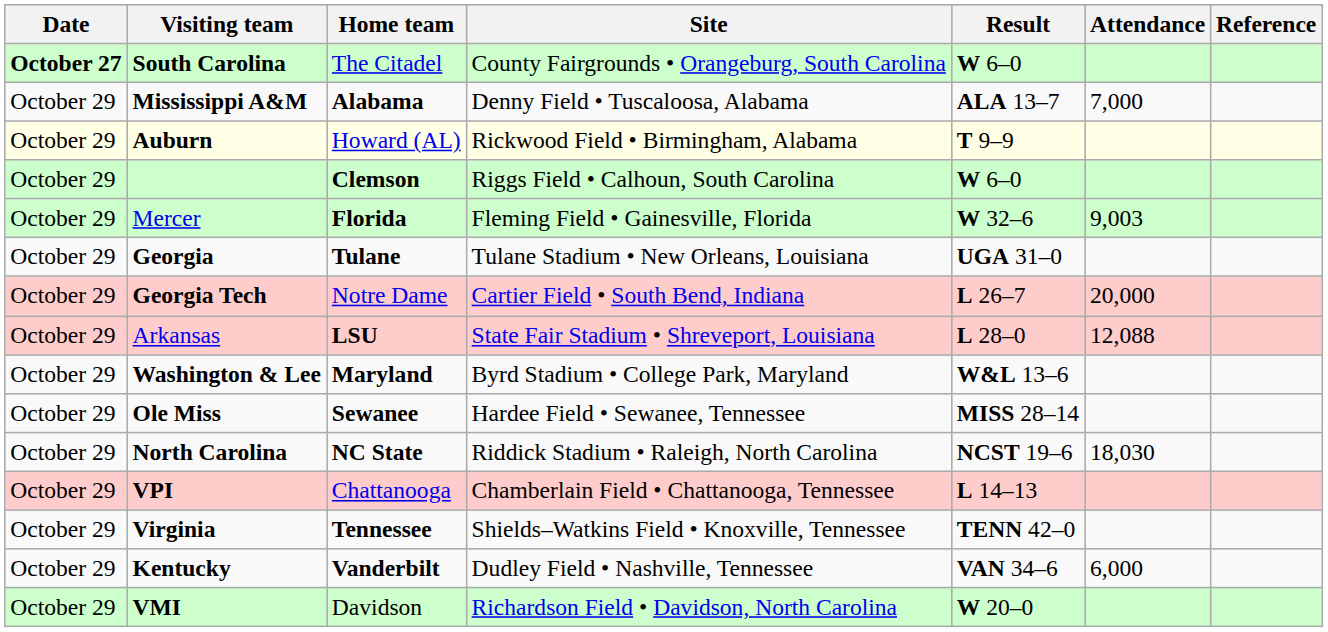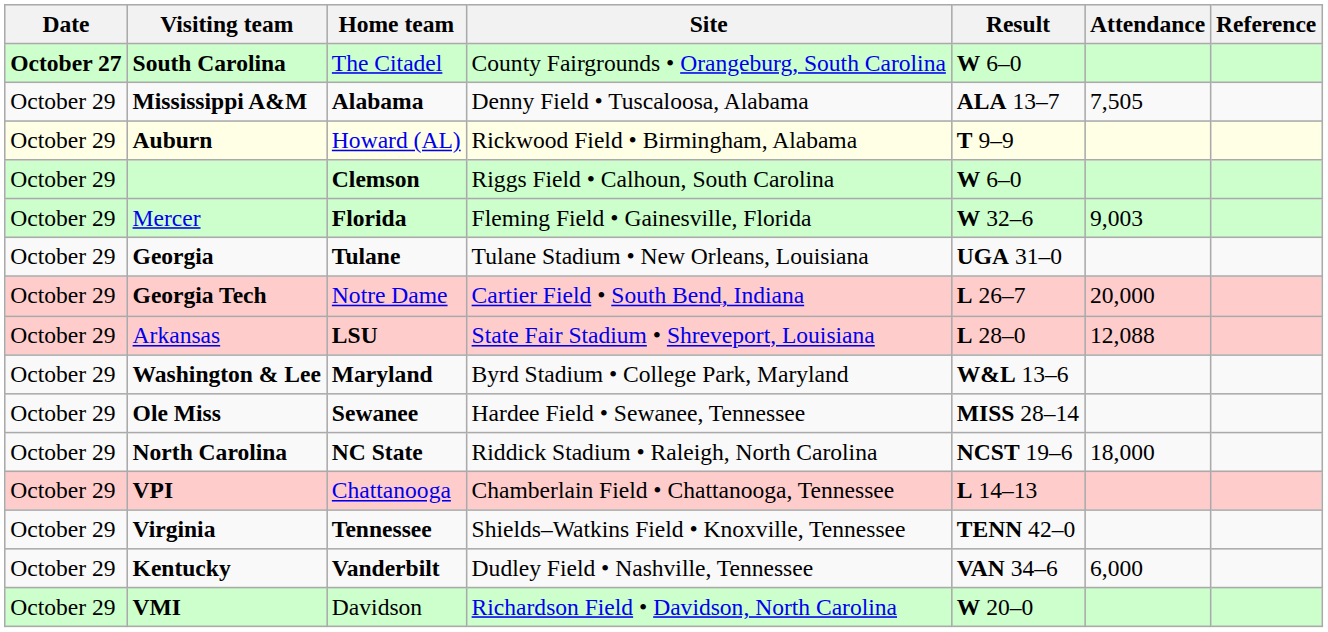 <table class="wikitable" style="font-size:95%;">
 <tr>
 <th>Date</th>
 <th>Visiting team</th>
 <th>Home team</th>
 <th>Site</th>
 <th>Result</th>
 <th>Attendance</th>
 <th class="unsortable">Reference</th>
 </tr>
 <tr bgcolor=ccffcc>
 <td><strong>October 27</strong></td>
 <td><strong>South Carolina</strong></td>
 <td><a href='#'>The Citadel</a></td>
 <td>County Fairgrounds • <a href='#'>Orangeburg, South Carolina</a></td>
 <td><strong>W</strong> 6–0</td>
 <td></td>
 <td></td>
 </tr>
 <tr bgcolor=>
 <td>October 29</td>
 <td><strong>Mississippi A&M</strong></td>
 <td><strong>Alabama</strong></td>
 <td>Denny Field • Tuscaloosa, Alabama</td>
 <td><strong>ALA</strong> 13–7</td>
-<td>7,000</td>
+<td>7,505</td>
 <td></td>
 </tr>
 <tr bgcolor=ffffe6>
 <td>October 29</td>
 <td><strong>Auburn</strong></td>
 <td><a href='#'>Howard (AL)</a></td>
 <td>Rickwood Field • Birmingham, Alabama</td>
 <td><strong>T</strong> 9–9</td>
 <td></td>
 <td></td>
 </tr>
 <tr bgcolor=ccffcc>
 <td>October 29</td>
 <td></td>
 <td><strong>Clemson</strong></td>
 <td>Riggs Field • Calhoun, South Carolina</td>
 <td><strong>W</strong> 6–0</td>
 <td></td>
 <td></td>
 </tr>
 <tr bgcolor=ccffcc>
 <td>October 29</td>
 <td><a href='#'>Mercer</a></td>
 <td><strong>Florida</strong></td>
 <td>Fleming Field • Gainesville, Florida</td>
 <td><strong>W</strong> 32–6</td>
 <td>9,003</td>
 <td></td>
 </tr>
 <tr bgcolor=>
 <td>October 29</td>
 <td><strong>Georgia</strong></td>
 <td><strong>Tulane</strong></td>
 <td>Tulane Stadium • New Orleans, Louisiana</td>
 <td><strong>UGA</strong> 31–0</td>
 <td></td>
 <td></td>
 </tr>
 <tr bgcolor=ffcccc>
 <td>October 29</td>
 <td><strong>Georgia Tech</strong></td>
 <td><a href='#'>Notre Dame</a></td>
 <td><a href='#'>Cartier Field</a> • <a href='#'>South Bend, Indiana</a></td>
 <td><strong>L</strong> 26–7</td>
 <td>20,000</td>
 <td></td>
 </tr>
 <tr bgcolor=ffcccc>
 <td>October 29</td>
 <td><a href='#'>Arkansas</a></td>
 <td><strong>LSU</strong></td>
 <td><a href='#'>State Fair Stadium</a> • <a href='#'>Shreveport, Louisiana</a></td>
 <td><strong>L</strong> 28–0</td>
 <td>12,088</td>
 <td></td>
 </tr>
 <tr bgcolor=>
 <td>October 29</td>
 <td><strong>Washington & Lee</strong></td>
 <td><strong>Maryland</strong></td>
 <td>Byrd Stadium • College Park, Maryland</td>
 <td><strong>W&L</strong> 13–6</td>
 <td></td>
 <td></td>
 </tr>
 <tr bgcolor=>
 <td>October 29</td>
 <td><strong>Ole Miss</strong></td>
 <td><strong>Sewanee</strong></td>
 <td>Hardee Field • Sewanee, Tennessee</td>
 <td><strong>MISS</strong> 28–14</td>
 <td></td>
 <td></td>
 </tr>
 <tr bgcolor=>
 <td>October 29</td>
 <td><strong>North Carolina</strong></td>
 <td><strong>NC State</strong></td>
 <td>Riddick Stadium • Raleigh, North Carolina</td>
 <td><strong>NCST</strong> 19–6</td>
-<td>18,030</td>
+<td>18,000</td>
 <td></td>
 </tr>
 <tr bgcolor=ffcccc>
 <td>October 29</td>
 <td><strong>VPI</strong></td>
 <td><a href='#'>Chattanooga</a></td>
 <td>Chamberlain Field • Chattanooga, Tennessee</td>
 <td><strong>L</strong> 14–13</td>
 <td></td>
 <td></td>
 </tr>
 <tr bgcolor=>
 <td>October 29</td>
 <td><strong>Virginia</strong></td>
 <td><strong>Tennessee</strong></td>
 <td>Shields–Watkins Field • Knoxville, Tennessee</td>
 <td><strong>TENN</strong> 42–0</td>
 <td></td>
 <td></td>
 </tr>
 <tr bgcolor=>
 <td>October 29</td>
 <td><strong>Kentucky</strong></td>
 <td><strong>Vanderbilt</strong></td>
 <td>Dudley Field • Nashville, Tennessee</td>
 <td><strong>VAN</strong> 34–6</td>
 <td>6,000</td>
 <td></td>
 </tr>
 <tr bgcolor=ccffcc>
 <td>October 29</td>
 <td><strong>VMI</strong></td>
 <td>Davidson</td>
 <td><a href='#'>Richardson Field</a> • <a href='#'>Davidson, North Carolina</a></td>
 <td><strong>W</strong> 20–0</td>
 <td></td>
 <td></td>
 </tr>
 </table>
